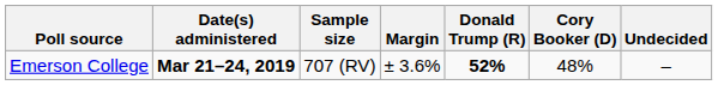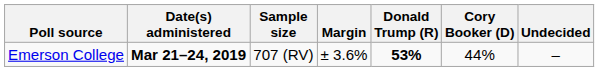 <table class="wikitable" style="font-size:90%;text-align:center;">
 <tr valign=bottom style="font-size:90%;">
 <th>Poll source</th>
 <th>Date(s)<br>administered</th>
 <th>Sample<br>size</th>
 <th>Margin<br></th>
 <th>Donald<br>Trump (R)</th>
 <th>Cory<br>Booker (D)</th>
 <th>Undecided</th>
 </tr>
 <tr>
 <td style="text-align:left;"><a href='#'>Emerson College</a></td>
 <td><strong>Mar 21–24, 2019</strong></td>
 <td>707 (RV)</td>
 <td>± 3.6%</td>
-<td><strong>52%</strong></td>
-<td>48%</td>
+<td><strong>53%</strong></td>
+<td>44%</td>
 <td>–</td>
 </tr>
 </table>
